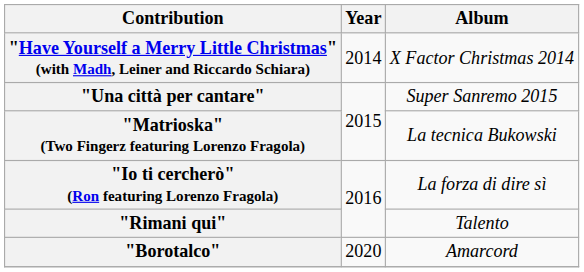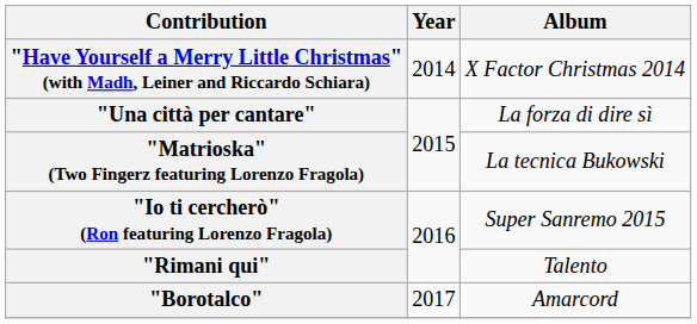 <table class="wikitable plainrowheaders" style="text-align:center;" border="1">
 <tr>
 <th scope="col">Contribution</th>
 <th scope="col">Year</th>
 <th scope="col">Album</th>
 </tr>
 <tr>
 <th scope="row">"<a href='#'>Have Yourself a Merry Little Christmas</a>"<br><small>(with <a href='#'>Madh</a>, Leiner and Riccardo Schiara)</small></th>
 <td>2014</td>
 <td><em>X Factor Christmas 2014</em></td>
 </tr>
 <tr>
 <th scope="row">"Una città per cantare"</th>
 <td rowspan="2">2015</td>
-<td><em>Super Sanremo 2015</em></td>
+<td><em>La forza di dire sì</em></td>
 </tr>
 <tr>
 <th scope="row">"Matrioska"<br><small>(Two Fingerz featuring Lorenzo Fragola)</small></th>
 <td><em>La tecnica Bukowski</em></td>
 </tr>
 <tr>
 <th scope="row">"Io ti cercherò"<br><small>(<a href='#'>Ron</a> featuring Lorenzo Fragola)</small></th>
 <td rowspan="2">2016</td>
-<td><em>La forza di dire sì</em></td>
+<td><em>Super Sanremo 2015</em></td>
 </tr>
 <tr>
 <th scope="row">"Rimani qui"<br></th>
 <td><em>Talento</em></td>
 </tr>
 <tr>
 <th scope="row">"Borotalco"<br></th>
-<td>2020</td>
+<td>2017</td>
 <td><em>Amarcord</em></td>
 </tr>
 <tr>
 </tr>
 </table>
